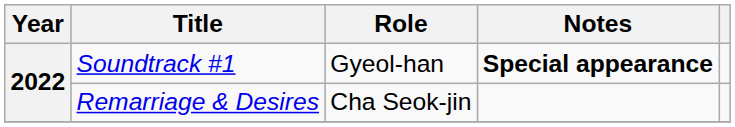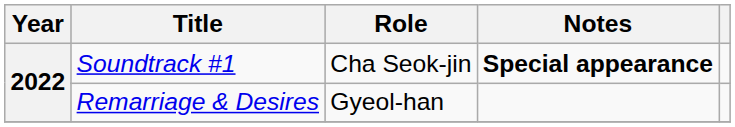 <table class="wikitable sortable plainrowheaders">
 <tr>
 <th scope="col">Year</th>
 <th scope="col">Title</th>
 <th scope="col">Role</th>
 <th scope="col">Notes</th>
 <th scope="col" class="unsortable"></th>
 </tr>
 <tr>
 <th scope="row" rowspan=2>2022</th>
 <td><em><a href='#'>Soundtrack #1</a></em></td>
-<td>Gyeol-han</td>
+<td>Cha Seok-jin</td>
 <td><strong>Special appearance</strong></td>
 <td></td>
 </tr>
 <tr>
 <td><em><a href='#'>Remarriage & Desires</a></em></td>
-<td>Cha Seok-jin</td>
+<td>Gyeol-han</td>
 <td></td>
 <td></td>
 </tr>
 <tr>
 </tr>
 </table>
